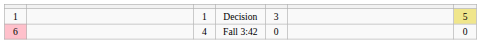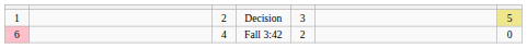 <table class="wikitable" style="text-align: center;">
 <tr>
 <th width=30></th>
 <th width=270></th>
 <th width=30></th>
 <th width=75></th>
 <th width=30></th>
 <th width=270></th>
 <th width=30></th>
 </tr>
 <tr>
 <td>1</td>
 <td align=left><strong></strong></td>
-<td>1</td>
+<td>2</td>
 <td>Decision</td>
 <td>3</td>
 <td align=left></td>
 <td style="background: khaki;">5</td>
 </tr>
 <tr>
 <td bgcolor=pink>6</td>
 <td align=left></td>
 <td>4</td>
 <td>Fall 3:42</td>
-<td>0</td>
+<td>2</td>
 <td align=left><strong></strong></td>
 <td>0</td>
 </tr>
 </table>
